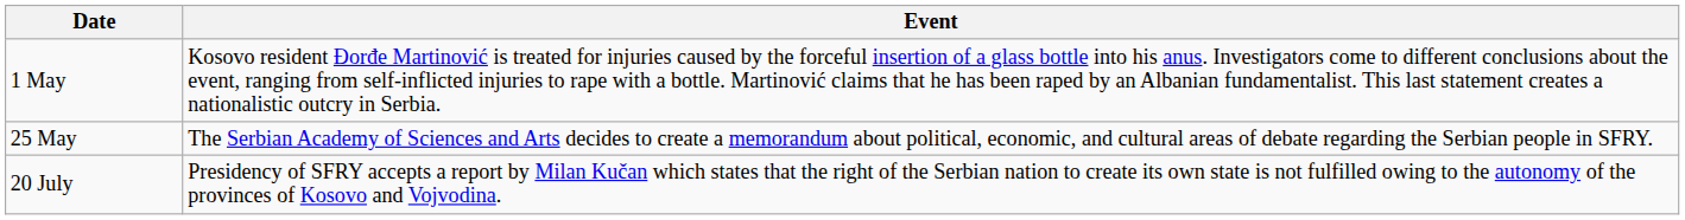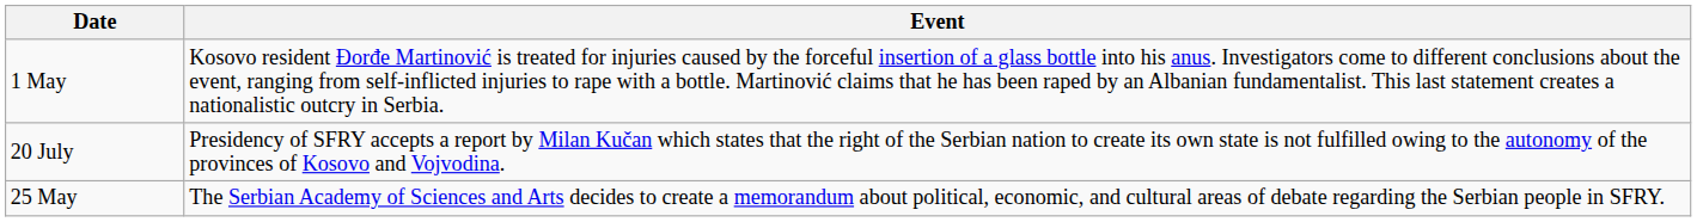 <table class="wikitable">
 <tr>
 <th width="125">Date</th>
 <th>Event</th>
 </tr>
 <tr>
 <td>1 May</td>
 <td>Kosovo resident <a href='#'>Đorđe Martinović</a> is treated for injuries caused by the forceful <a href='#'>insertion of a glass bottle</a> into his <a href='#'>anus</a>. Investigators come to different conclusions about the event, ranging from self-inflicted injuries to rape with a bottle. Martinović claims that he has been raped by an Albanian fundamentalist. This last statement creates a nationalistic outcry in Serbia.</td>
 </tr>
 <tr>
+<td>20 July</td>
+<td>Presidency of SFRY accepts a report by <a href='#'>Milan Kučan</a> which states that the right of the Serbian nation to create its own state is not fulfilled owing to the <a href='#'>autonomy</a> of the provinces of <a href='#'>Kosovo</a> and <a href='#'>Vojvodina</a>.</td>
+</tr>
+<tr>
 <td>25 May</td>
 <td>The <a href='#'>Serbian Academy of Sciences and Arts</a> decides to create a <a href='#'>memorandum</a> about political, economic, and cultural areas of debate regarding the Serbian people in SFRY.</td>
 </tr>
-<tr>
-<td>20 July</td>
-<td>Presidency of SFRY accepts a report by <a href='#'>Milan Kučan</a> which states that the right of the Serbian nation to create its own state is not fulfilled owing to the <a href='#'>autonomy</a> of the provinces of <a href='#'>Kosovo</a> and <a href='#'>Vojvodina</a>.</td>
-</tr>
 </table>
